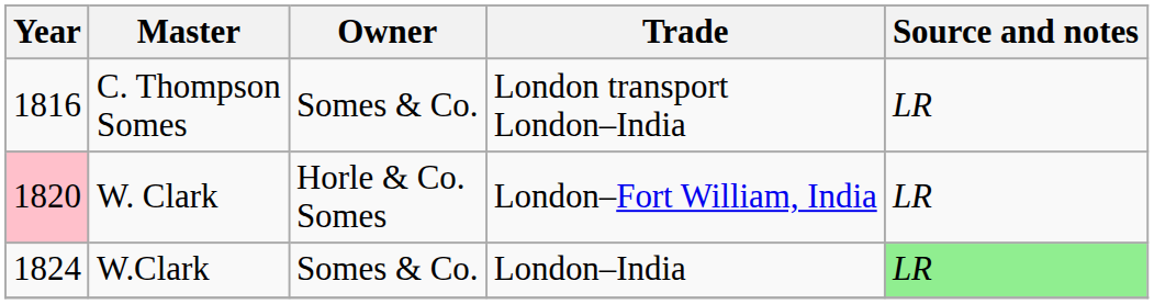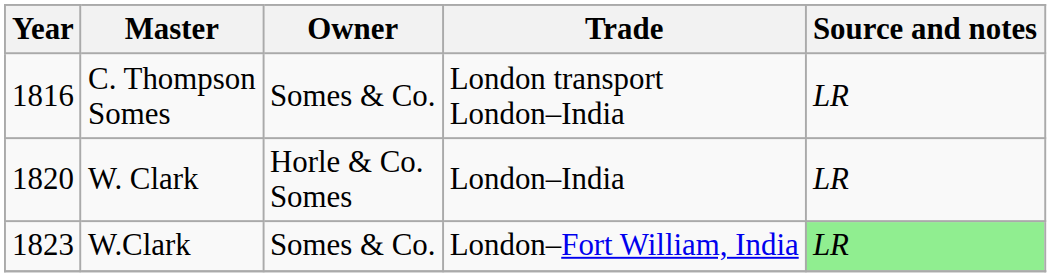 <table class="sortable wikitable">
 <tr>
 <th>Year</th>
 <th>Master</th>
 <th>Owner</th>
 <th>Trade</th>
 <th>Source and notes</th>
 </tr>
 <tr>
 <td>1816</td>
 <td>C. Thompson<br>Somes</td>
 <td>Somes & Co.</td>
 <td>London transport<br> London–India</td>
 <td><em>LR</em></td>
 </tr>
 <tr>
-<td style="background: pink;">1820</td>
+<td>1820</td>
 <td>W. Clark</td>
 <td>Horle & Co.<br>Somes</td>
-<td>London–<a href='#'>Fort William, India</a></td>
+<td>London–India</td>
 <td><em>LR</em></td>
 </tr>
 <tr>
-<td>1824</td>
+<td>1823</td>
 <td>W.Clark</td>
 <td>Somes & Co.</td>
-<td>London–India</td>
+<td>London–<a href='#'>Fort William, India</a></td>
 <td style="background: lightgreen;"><em>LR</em></td>
 </tr>
 <tr>
 </tr>
 </table>
